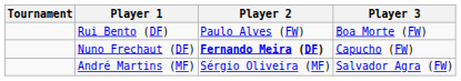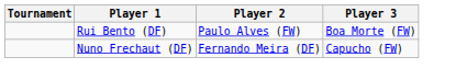 <table class="wikitable">
 <tr>
 <th>Tournament</th>
 <th>Player 1</th>
 <th>Player 2</th>
 <th>Player 3</th>
 </tr>
 <tr>
 <td></td>
 <td><a href='#'>Rui Bento</a> (<a href='#'>DF</a>)</td>
 <td><a href='#'>Paulo Alves</a> (<a href='#'>FW</a>)</td>
 <td><a href='#'>Boa Morte</a> (<a href='#'>FW</a>)</td>
 </tr>
 <tr>
 <td></td>
 <td><a href='#'>Nuno Frechaut</a> (<a href='#'>DF</a>)</td>
-<td><strong><a href='#'>Fernando Meira</a> (<a href='#'>DF</a>)</strong></td>
+<td><a href='#'>Fernando Meira</a> (<a href='#'>DF</a>)</td>
 <td><a href='#'>Capucho</a> (<a href='#'>FW</a>)</td>
 </tr>
-<tr>
-<td></td>
-<td><a href='#'>André Martins</a> (<a href='#'>MF</a>)</td>
-<td><a href='#'>Sérgio Oliveira</a> (<a href='#'>MF</a>)</td>
-<td><a href='#'>Salvador Agra</a> (<a href='#'>FW</a>)</td>
-</tr>
 </table>
